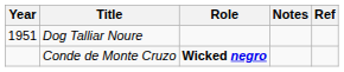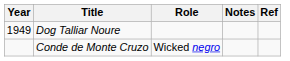 <table class="wikitable sortable">
 <tr>
 <th>Year</th>
 <th>Title</th>
 <th>Role</th>
 <th>Notes</th>
 <th>Ref</th>
 </tr>
 <tr>
-<td>1951</td>
+<td>1949</td>
 <td><em>Dog Talliar Noure</em></td>
 <td></td>
 <td></td>
 <td></td>
 </tr>
 <tr>
 <td></td>
 <td><em>Conde de Monte Cruzo</em></td>
-<td><strong>Wicked <em><a href='#'>negro</a></em></strong></td>
+<td>Wicked <em><a href='#'>negro</a></em></td>
 <td></td>
 <td></td>
 </tr>
 </table>
